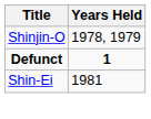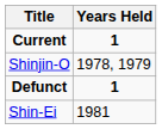 <table class="wikitable">
 <tr>
 <th>Title</th>
 <th>Years Held</th>
+</tr>
+<tr>
+<td align="center"><strong>Current</strong></td>
+<td align="center"><strong>1</strong></td>
 </tr>
 <tr>
 <td> <a href='#'>Shinjin-O</a></td>
 <td>1978, 1979</td>
 </tr>
 <tr>
 <td align="center"><strong>Defunct</strong></td>
 <td align="center"><strong>1</strong></td>
 </tr>
 <tr>
 <td> <a href='#'>Shin-Ei</a></td>
 <td>1981</td>
 </tr>
 </table>
